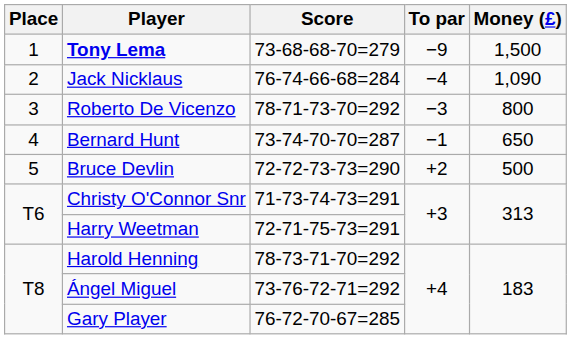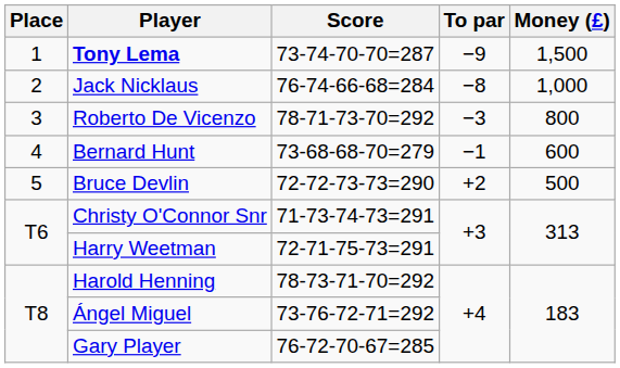 <table class="wikitable">
 <tr>
 <th>Place</th>
 <th>Player</th>
 <th>Score</th>
 <th>To par</th>
 <th>Money (<a href='#'>£</a>)</th>
 </tr>
 <tr>
 <td align="center">1</td>
 <td> <strong><a href='#'>Tony Lema</a></strong></td>
-<td>73-68-68-70=279</td>
+<td>73-74-70-70=287</td>
 <td align="center">−9</td>
 <td align=center>1,500</td>
 </tr>
 <tr>
 <td align="center">2</td>
 <td> <a href='#'>Jack Nicklaus</a></td>
 <td>76-74-66-68=284</td>
-<td align="center">−4</td>
-<td align=center>1,090</td>
+<td align="center">−8</td>
+<td align=center>1,000</td>
 </tr>
 <tr>
 <td align="center">3</td>
 <td> <a href='#'>Roberto De Vicenzo</a></td>
 <td>78-71-73-70=292</td>
 <td align="center">−3</td>
 <td align=center>800</td>
 </tr>
 <tr>
 <td align="center">4</td>
 <td> <a href='#'>Bernard Hunt</a></td>
-<td>73-74-70-70=287</td>
+<td>73-68-68-70=279</td>
 <td align="center">−1</td>
-<td align=center>650</td>
+<td align=center>600</td>
 </tr>
 <tr>
 <td align="center">5</td>
 <td> <a href='#'>Bruce Devlin</a></td>
 <td>72-72-73-73=290</td>
 <td align="center">+2</td>
 <td align=center>500</td>
 </tr>
 <tr>
 <td rowspan=2 align="center">T6</td>
 <td> <a href='#'>Christy O'Connor Snr</a></td>
 <td>71-73-74-73=291</td>
 <td rowspan=2 align="center">+3</td>
 <td rowspan=2 align=center>313</td>
 </tr>
 <tr>
 <td> <a href='#'>Harry Weetman</a></td>
 <td>72-71-75-73=291</td>
 </tr>
 <tr>
 <td rowspan=3 align="center">T8</td>
 <td> <a href='#'>Harold Henning</a></td>
 <td>78-73-71-70=292</td>
 <td rowspan=3 align="center">+4</td>
 <td rowspan=3 align=center>183</td>
 </tr>
 <tr>
 <td> <a href='#'>Ángel Miguel</a></td>
 <td>73-76-72-71=292</td>
 </tr>
 <tr>
 <td> <a href='#'>Gary Player</a></td>
 <td>76-72-70-67=285</td>
 </tr>
 </table>
